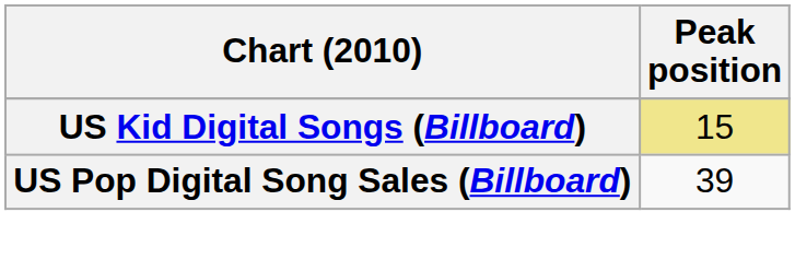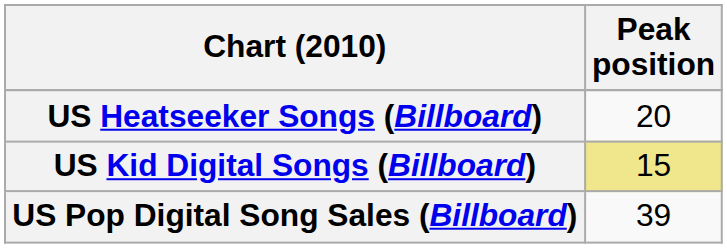 <table class="wikitable sortable plainrowheaders" style="text-align:center">
 <tr>
 <th>Chart (2010)</th>
 <th>Peak<br>position</th>
 </tr>
 <tr>
+</tr>
+<tr>
+<th scope="row">US <a href='#'>Heatseeker Songs</a> (<a href='#'><em>Billboard</em></a>)</th>
+<td>20</td>
 </tr>
 <tr>
 <th scope="row">US <a href='#'>Kid Digital Songs</a> (<a href='#'><em>Billboard</em></a>)</th>
 <td style="background: khaki;">15</td>
 </tr>
 <tr>
 <th scope="row">US Pop Digital Song Sales (<em><a href='#'>Billboard</a></em>)</th>
 <td>39</td>
 </tr>
 </table>
